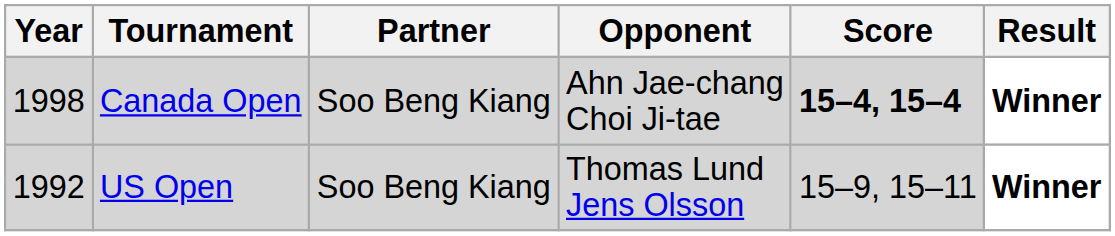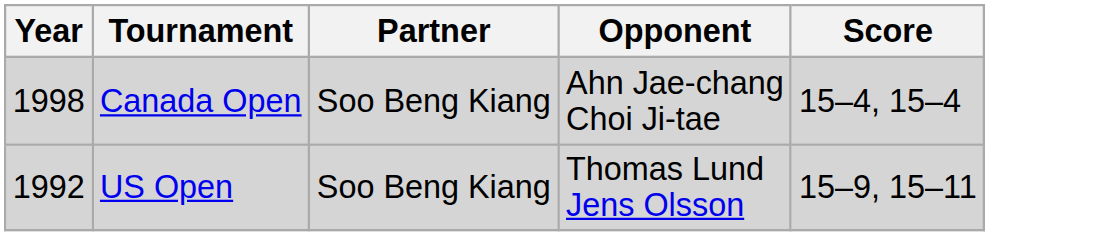 <table class="sortable wikitable" style="font-size: 90%;">
 <tr>
 <th>Year</th>
 <th>Tournament</th>
 <th>Partner</th>
 <th>Opponent</th>
 <th>Score</th>
-<th>Result</th>
 </tr>
 <tr style="background:#D5D5D5">
 <td align="center">1998</td>
 <td align="left"><a href='#'>Canada Open</a></td>
 <td align="left"> Soo Beng Kiang</td>
 <td align="left"> Ahn Jae-chang <br>  Choi Ji-tae</td>
-<td align="left"><strong>15–4, 15–4</strong></td>
-<td style="text-align:left; background:white"> <strong>Winner</strong></td>
+<td align="left">15–4, 15–4</td>
 </tr>
 <tr style="background:#D5D5D5">
 <td align="center">1992</td>
 <td align="left"><a href='#'>US Open</a></td>
 <td align="left"> Soo Beng Kiang</td>
 <td align="left"> Thomas Lund <br>  <a href='#'>Jens Olsson</a></td>
 <td align="left">15–9, 15–11</td>
-<td style="text-align:left; background:white"> <strong>Winner</strong></td>
 </tr>
 </table>
